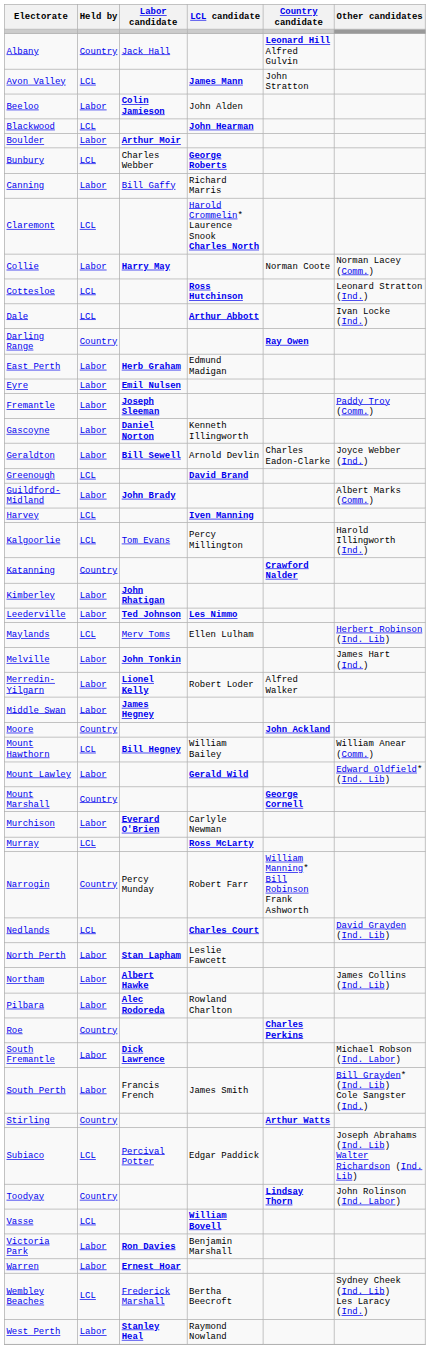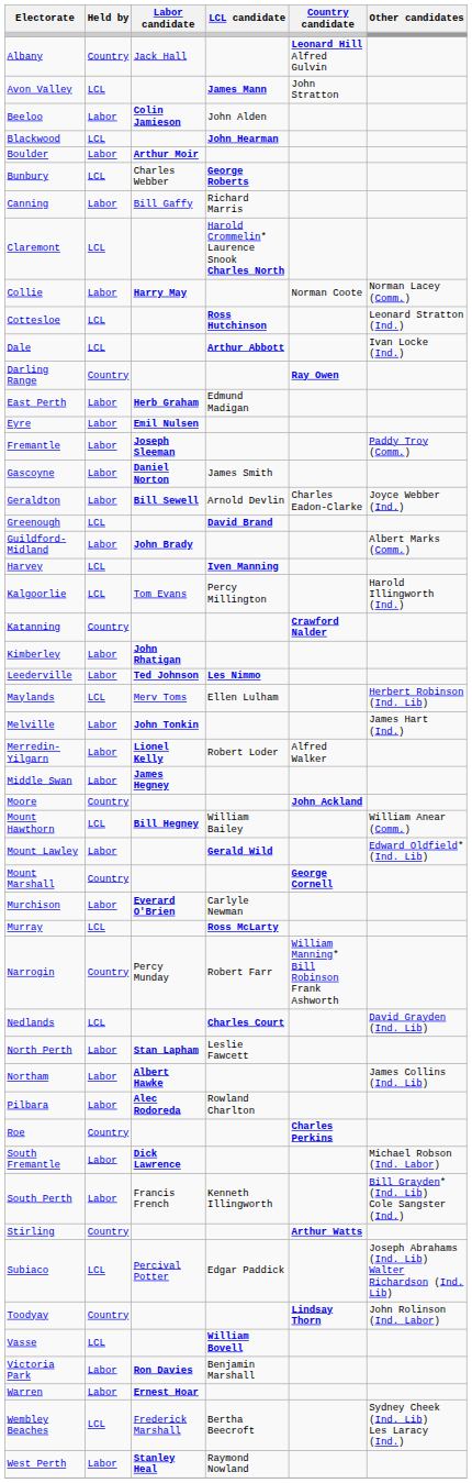 <table class="wikitable">
 <tr>
 <th>Electorate</th>
 <th>Held by</th>
 <th><a href='#'>Labor</a> candidate</th>
 <th><a href='#'>LCL</a> candidate</th>
 <th><a href='#'>Country</a> candidate</th>
 <th>Other candidates</th>
 </tr>
 <tr bgcolor="#cccccc">
 <td></td>
 <td></td>
 <td></td>
 <td></td>
 <td></td>
 <td bgcolor="#999999"></td>
 </tr>
 <tr>
 <td><a href='#'>Albany</a></td>
 <td><a href='#'>Country</a></td>
 <td><a href='#'>Jack Hall</a></td>
 <td></td>
 <td><strong><a href='#'>Leonard Hill</a></strong> <br> Alfred Gulvin</td>
 <td></td>
 </tr>
 <tr>
 <td><a href='#'>Avon Valley</a></td>
 <td><a href='#'>LCL</a></td>
 <td></td>
 <td><strong><a href='#'>James Mann</a></strong></td>
 <td>John Stratton</td>
 <td></td>
 </tr>
 <tr>
 <td><a href='#'>Beeloo</a></td>
 <td><a href='#'>Labor</a></td>
 <td><strong><a href='#'>Colin Jamieson</a></strong></td>
 <td>John Alden</td>
 <td></td>
 <td></td>
 </tr>
 <tr>
 <td><a href='#'>Blackwood</a></td>
 <td><a href='#'>LCL</a></td>
 <td></td>
 <td><strong><a href='#'>John Hearman</a></strong></td>
 <td></td>
 <td></td>
 </tr>
 <tr>
 <td><a href='#'>Boulder</a></td>
 <td><a href='#'>Labor</a></td>
 <td><strong><a href='#'>Arthur Moir</a></strong></td>
 <td></td>
 <td></td>
 <td></td>
 </tr>
 <tr>
 <td><a href='#'>Bunbury</a></td>
 <td><a href='#'>LCL</a></td>
 <td>Charles Webber</td>
 <td><strong><a href='#'>George Roberts</a></strong></td>
 <td></td>
 <td></td>
 </tr>
 <tr>
 <td><a href='#'>Canning</a></td>
 <td><a href='#'>Labor</a></td>
 <td><a href='#'>Bill Gaffy</a></td>
 <td>Richard Marris</td>
 <td></td>
 <td></td>
 </tr>
 <tr>
 <td><a href='#'>Claremont</a></td>
 <td><a href='#'>LCL</a></td>
 <td></td>
 <td><a href='#'>Harold Crommelin</a>* <br> Laurence Snook <br> <strong><a href='#'>Charles North</a></strong></td>
 <td></td>
 <td></td>
 </tr>
 <tr>
 <td><a href='#'>Collie</a></td>
 <td><a href='#'>Labor</a></td>
 <td><strong><a href='#'>Harry May</a></strong></td>
 <td></td>
 <td>Norman Coote</td>
 <td>Norman Lacey (<a href='#'>Comm.</a>)</td>
 </tr>
 <tr>
 <td><a href='#'>Cottesloe</a></td>
 <td><a href='#'>LCL</a></td>
 <td></td>
 <td><strong><a href='#'>Ross Hutchinson</a></strong></td>
 <td></td>
 <td>Leonard Stratton (<a href='#'>Ind.</a>)</td>
 </tr>
 <tr>
 <td><a href='#'>Dale</a></td>
 <td><a href='#'>LCL</a></td>
 <td></td>
 <td><strong><a href='#'>Arthur Abbott</a></strong></td>
 <td></td>
 <td>Ivan Locke (<a href='#'>Ind.</a>)</td>
 </tr>
 <tr>
 <td><a href='#'>Darling Range</a></td>
 <td><a href='#'>Country</a></td>
 <td></td>
 <td></td>
 <td><strong><a href='#'>Ray Owen</a></strong></td>
 <td></td>
 </tr>
 <tr>
 <td><a href='#'>East Perth</a></td>
 <td><a href='#'>Labor</a></td>
 <td><strong><a href='#'>Herb Graham</a></strong></td>
 <td>Edmund Madigan</td>
 <td></td>
 <td></td>
 </tr>
 <tr>
 <td><a href='#'>Eyre</a></td>
 <td><a href='#'>Labor</a></td>
 <td><strong><a href='#'>Emil Nulsen</a></strong></td>
 <td></td>
 <td></td>
 <td></td>
 </tr>
 <tr>
 <td><a href='#'>Fremantle</a></td>
 <td><a href='#'>Labor</a></td>
 <td><strong><a href='#'>Joseph Sleeman</a></strong></td>
 <td></td>
 <td></td>
 <td><a href='#'>Paddy Troy</a> (<a href='#'>Comm.</a>)</td>
 </tr>
 <tr>
 <td><a href='#'>Gascoyne</a></td>
 <td><a href='#'>Labor</a></td>
 <td><strong><a href='#'>Daniel Norton</a></strong></td>
-<td>Kenneth Illingworth</td>
+<td>James Smith</td>
 <td></td>
 <td></td>
 </tr>
 <tr>
 <td><a href='#'>Geraldton</a></td>
 <td><a href='#'>Labor</a></td>
 <td><strong><a href='#'>Bill Sewell</a></strong></td>
 <td>Arnold Devlin</td>
 <td>Charles Eadon-Clarke</td>
 <td>Joyce Webber (<a href='#'>Ind.</a>)</td>
 </tr>
 <tr>
 <td><a href='#'>Greenough</a></td>
 <td><a href='#'>LCL</a></td>
 <td></td>
 <td><strong><a href='#'>David Brand</a></strong></td>
 <td></td>
 <td></td>
 </tr>
 <tr>
 <td><a href='#'>Guildford-Midland</a></td>
 <td><a href='#'>Labor</a></td>
 <td><strong><a href='#'>John Brady</a></strong></td>
 <td></td>
 <td></td>
 <td>Albert Marks (<a href='#'>Comm.</a>)</td>
 </tr>
 <tr>
 <td><a href='#'>Harvey</a></td>
 <td><a href='#'>LCL</a></td>
 <td></td>
 <td><strong><a href='#'>Iven Manning</a></strong></td>
 <td></td>
 <td></td>
 </tr>
 <tr>
 <td><a href='#'>Kalgoorlie</a></td>
 <td><a href='#'>LCL</a></td>
 <td><a href='#'>Tom Evans</a></td>
 <td>Percy Millington</td>
 <td></td>
 <td>Harold Illingworth (<a href='#'>Ind.</a>)</td>
 </tr>
 <tr>
 <td><a href='#'>Katanning</a></td>
 <td><a href='#'>Country</a></td>
 <td></td>
 <td></td>
 <td><strong><a href='#'>Crawford Nalder</a></strong></td>
 <td></td>
 </tr>
 <tr>
 <td><a href='#'>Kimberley</a></td>
 <td><a href='#'>Labor</a></td>
 <td><strong><a href='#'>John Rhatigan</a></strong></td>
 <td></td>
 <td></td>
 <td></td>
 </tr>
 <tr>
 <td><a href='#'>Leederville</a></td>
 <td><a href='#'>Labor</a></td>
 <td><strong><a href='#'>Ted Johnson</a></strong></td>
 <td><strong><a href='#'>Les Nimmo</a></strong></td>
 <td></td>
 <td></td>
 </tr>
 <tr>
 <td><a href='#'>Maylands</a></td>
 <td><a href='#'>LCL</a></td>
 <td><a href='#'>Merv Toms</a></td>
 <td>Ellen Lulham</td>
 <td></td>
 <td><a href='#'>Herbert Robinson</a> (<a href='#'>Ind. Lib</a>)</td>
 </tr>
 <tr>
 <td><a href='#'>Melville</a></td>
 <td><a href='#'>Labor</a></td>
 <td><strong><a href='#'>John Tonkin</a></strong></td>
 <td></td>
 <td></td>
 <td>James Hart (<a href='#'>Ind.</a>)</td>
 </tr>
 <tr>
 <td><a href='#'>Merredin-Yilgarn</a></td>
 <td><a href='#'>Labor</a></td>
 <td><strong><a href='#'>Lionel Kelly</a></strong></td>
 <td>Robert Loder</td>
 <td>Alfred Walker</td>
 <td></td>
 </tr>
 <tr>
 <td><a href='#'>Middle Swan</a></td>
 <td><a href='#'>Labor</a></td>
 <td><strong><a href='#'>James Hegney</a></strong></td>
 <td></td>
 <td></td>
 </tr>
 <tr>
 <td><a href='#'>Moore</a></td>
 <td><a href='#'>Country</a></td>
 <td></td>
 <td></td>
 <td><strong><a href='#'>John Ackland</a></strong></td>
 <td></td>
 </tr>
 <tr>
 <td><a href='#'>Mount Hawthorn</a></td>
 <td><a href='#'>LCL</a></td>
 <td><strong><a href='#'>Bill Hegney</a></strong></td>
 <td>William Bailey</td>
 <td></td>
 <td>William Anear (<a href='#'>Comm.</a>)</td>
 </tr>
 <tr>
 <td><a href='#'>Mount Lawley</a></td>
 <td><a href='#'>Labor</a></td>
 <td></td>
 <td><strong><a href='#'>Gerald Wild</a></strong></td>
 <td></td>
 <td><a href='#'>Edward Oldfield</a>* (<a href='#'>Ind. Lib</a>)</td>
 </tr>
 <tr>
 <td><a href='#'>Mount Marshall</a></td>
 <td><a href='#'>Country</a></td>
 <td></td>
 <td></td>
 <td><strong><a href='#'>George Cornell</a></strong></td>
 <td></td>
 </tr>
 <tr>
 <td><a href='#'>Murchison</a></td>
 <td><a href='#'>Labor</a></td>
 <td><strong><a href='#'>Everard O'Brien</a></strong></td>
 <td>Carlyle Newman</td>
 <td></td>
 <td></td>
 </tr>
 <tr>
 <td><a href='#'>Murray</a></td>
 <td><a href='#'>LCL</a></td>
 <td></td>
 <td><strong><a href='#'>Ross McLarty</a></strong></td>
 <td></td>
 <td></td>
 </tr>
 <tr>
 <td><a href='#'>Narrogin</a></td>
 <td><a href='#'>Country</a></td>
 <td>Percy Munday</td>
 <td>Robert Farr</td>
 <td><a href='#'>William Manning</a>* <br> <a href='#'>Bill Robinson</a> <br> Frank Ashworth</td>
 <td></td>
 </tr>
 <tr>
 <td><a href='#'>Nedlands</a></td>
 <td><a href='#'>LCL</a></td>
 <td></td>
 <td><strong><a href='#'>Charles Court</a></strong></td>
 <td></td>
 <td><a href='#'>David Grayden</a> (<a href='#'>Ind. Lib</a>)</td>
 </tr>
 <tr>
 <td><a href='#'>North Perth</a></td>
 <td><a href='#'>Labor</a></td>
 <td><strong><a href='#'>Stan Lapham</a></strong></td>
 <td>Leslie Fawcett</td>
 <td></td>
 <td></td>
 </tr>
 <tr>
 <td><a href='#'>Northam</a></td>
 <td><a href='#'>Labor</a></td>
 <td><strong><a href='#'>Albert Hawke</a></strong></td>
 <td></td>
 <td></td>
 <td>James Collins (<a href='#'>Ind. Lib</a>)</td>
 </tr>
 <tr>
 <td><a href='#'>Pilbara</a></td>
 <td><a href='#'>Labor</a></td>
 <td><strong><a href='#'>Alec Rodoreda</a></strong></td>
 <td>Rowland Charlton</td>
 <td></td>
 <td></td>
 </tr>
 <tr>
 <td><a href='#'>Roe</a></td>
 <td><a href='#'>Country</a></td>
 <td></td>
 <td></td>
 <td><strong><a href='#'>Charles Perkins</a></strong></td>
 <td></td>
 </tr>
 <tr>
 <td><a href='#'>South Fremantle</a></td>
 <td><a href='#'>Labor</a></td>
 <td><strong><a href='#'>Dick Lawrence</a></strong></td>
 <td></td>
 <td></td>
 <td>Michael Robson (<a href='#'>Ind. Labor</a>)</td>
 </tr>
 <tr>
 <td><a href='#'>South Perth</a></td>
 <td><a href='#'>Labor</a></td>
 <td>Francis French</td>
-<td>James Smith</td>
+<td>Kenneth Illingworth</td>
 <td></td>
 <td><a href='#'>Bill Grayden</a>* (<a href='#'>Ind. Lib</a>) <br> Cole Sangster (<a href='#'>Ind.</a>)</td>
 </tr>
 <tr>
 <td><a href='#'>Stirling</a></td>
 <td><a href='#'>Country</a></td>
 <td></td>
 <td></td>
 <td><strong><a href='#'>Arthur Watts</a></strong></td>
 <td></td>
 </tr>
 <tr>
 <td><a href='#'>Subiaco</a></td>
 <td><a href='#'>LCL</a></td>
 <td><a href='#'>Percival Potter</a></td>
 <td>Edgar Paddick</td>
 <td></td>
 <td>Joseph Abrahams (<a href='#'>Ind. Lib</a>) <br> <a href='#'>Walter Richardson</a> (<a href='#'>Ind. Lib</a>)</td>
 </tr>
 <tr>
 <td><a href='#'>Toodyay</a></td>
 <td><a href='#'>Country</a></td>
 <td></td>
 <td></td>
 <td><strong><a href='#'>Lindsay Thorn</a></strong></td>
 <td>John Rolinson (<a href='#'>Ind. Labor</a>)</td>
 </tr>
 <tr>
 <td><a href='#'>Vasse</a></td>
 <td><a href='#'>LCL</a></td>
 <td></td>
 <td><strong><a href='#'>William Bovell</a></strong></td>
 <td></td>
 <td></td>
 </tr>
 <tr>
 <td><a href='#'>Victoria Park</a></td>
 <td><a href='#'>Labor</a></td>
 <td><strong><a href='#'>Ron Davies</a></strong></td>
 <td>Benjamin Marshall</td>
 <td></td>
 <td></td>
 </tr>
 <tr>
 <td><a href='#'>Warren</a></td>
 <td><a href='#'>Labor</a></td>
 <td><strong><a href='#'>Ernest Hoar</a></strong></td>
 <td></td>
 <td></td>
 <td></td>
 </tr>
 <tr>
 <td><a href='#'>Wembley Beaches</a></td>
 <td><a href='#'>LCL</a></td>
 <td><a href='#'>Frederick Marshall</a></td>
 <td>Bertha Beecroft</td>
 <td></td>
 <td>Sydney Cheek (<a href='#'>Ind. Lib</a>) <br> Les Laracy (<a href='#'>Ind.</a>)</td>
 </tr>
 <tr>
 <td><a href='#'>West Perth</a></td>
 <td><a href='#'>Labor</a></td>
 <td><strong><a href='#'>Stanley Heal</a></strong></td>
 <td>Raymond Nowland</td>
 <td></td>
 <td></td>
 </tr>
 <tr>
 </tr>
 </table>
